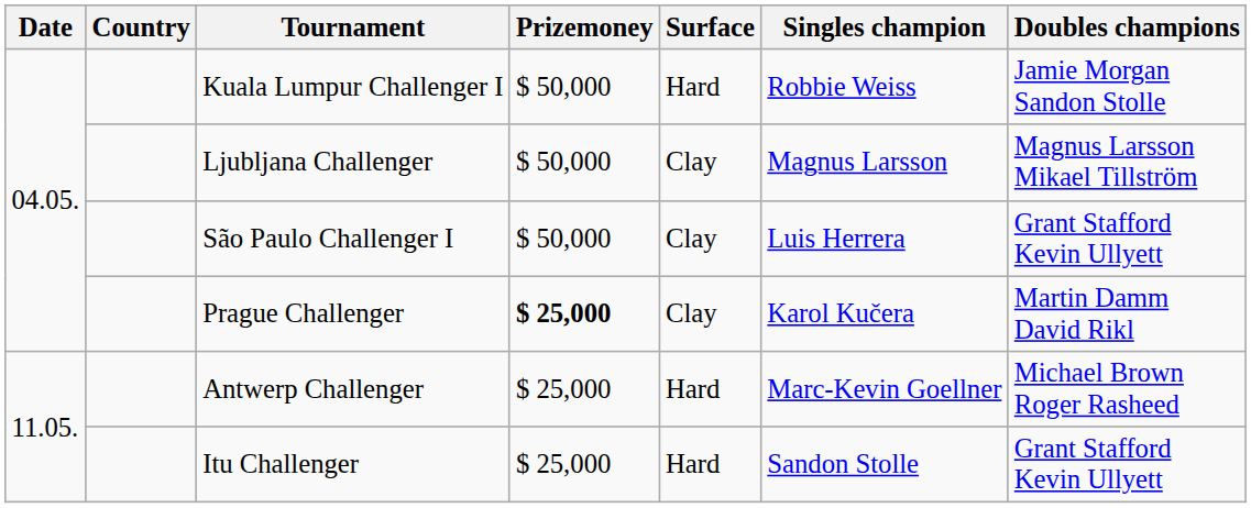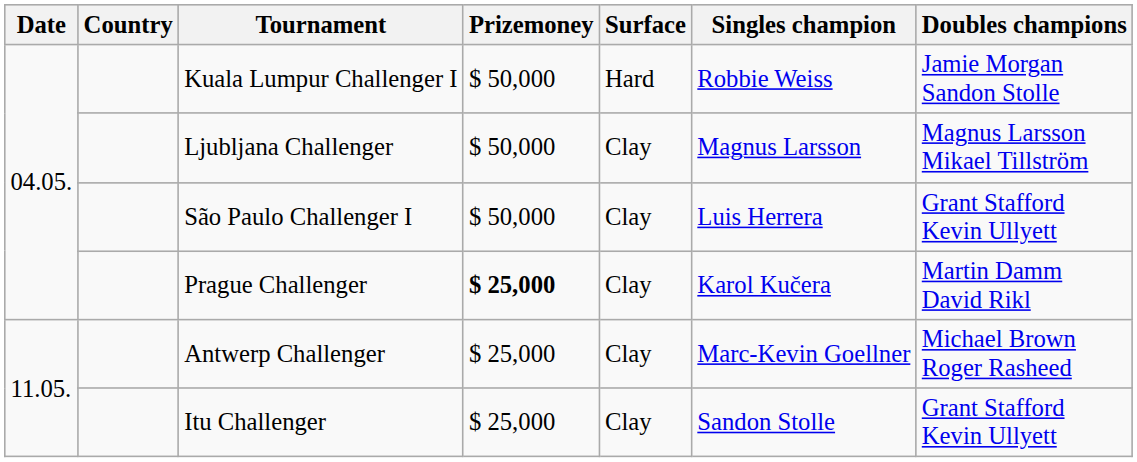 <table class="sortable wikitable" style=font-size:97%>
 <tr>
 <th>Date</th>
 <th>Country</th>
 <th>Tournament</th>
 <th>Prizemoney</th>
 <th>Surface</th>
 <th>Singles champion</th>
 <th>Doubles champions</th>
 </tr>
 <tr>
 <td rowspan="4">04.05.</td>
 <td></td>
 <td>Kuala Lumpur Challenger I</td>
 <td>$ 50,000</td>
 <td>Hard</td>
 <td> <a href='#'>Robbie Weiss</a></td>
 <td> <a href='#'>Jamie Morgan</a><br> <a href='#'>Sandon Stolle</a></td>
 </tr>
 <tr>
 <td></td>
 <td>Ljubljana Challenger</td>
 <td>$ 50,000</td>
 <td>Clay</td>
 <td> <a href='#'>Magnus Larsson</a></td>
 <td> <a href='#'>Magnus Larsson</a><br> <a href='#'>Mikael Tillström</a></td>
 </tr>
 <tr>
 <td></td>
 <td>São Paulo Challenger I</td>
 <td>$ 50,000</td>
 <td>Clay</td>
 <td> <a href='#'>Luis Herrera</a></td>
 <td> <a href='#'>Grant Stafford</a><br> <a href='#'>Kevin Ullyett</a></td>
 </tr>
 <tr>
 <td></td>
 <td>Prague Challenger</td>
 <td><strong>$ 25,000</strong></td>
 <td>Clay</td>
 <td> <a href='#'>Karol Kučera</a></td>
 <td> <a href='#'>Martin Damm</a><br> <a href='#'>David Rikl</a></td>
 </tr>
 <tr>
 <td rowspan="2">11.05.</td>
 <td></td>
 <td>Antwerp Challenger</td>
 <td>$ 25,000</td>
-<td>Hard</td>
+<td>Clay</td>
 <td> <a href='#'>Marc-Kevin Goellner</a></td>
 <td> <a href='#'>Michael Brown</a><br> <a href='#'>Roger Rasheed</a></td>
 </tr>
 <tr>
 <td></td>
 <td>Itu Challenger</td>
 <td>$ 25,000</td>
-<td>Hard</td>
+<td>Clay</td>
 <td> <a href='#'>Sandon Stolle</a></td>
 <td> <a href='#'>Grant Stafford</a><br> <a href='#'>Kevin Ullyett</a></td>
 </tr>
 </table>
